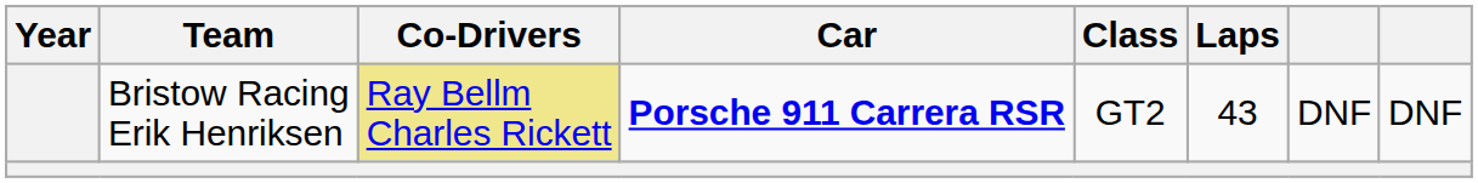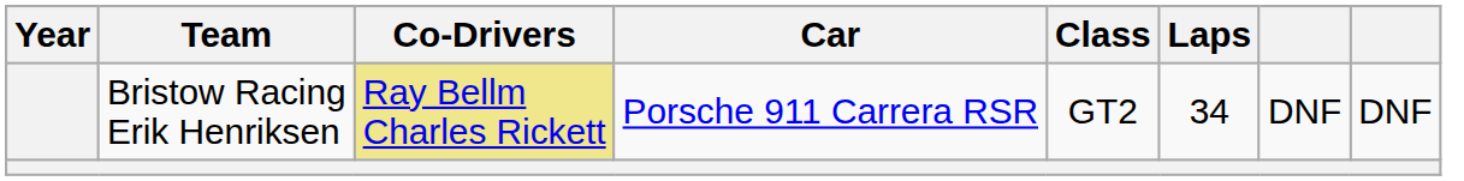 <table class="wikitable" style="text-align:center; font-size:90%">
 <tr>
 <th>Year</th>
 <th>Team</th>
 <th>Co-Drivers</th>
 <th>Car</th>
 <th>Class</th>
 <th>Laps</th>
 <th></th>
 <th></th>
 </tr>
 <tr>
 <th></th>
 <td align="left"> Bristow Racing<br> Erik Henriksen</td>
 <td align="left" style="background: khaki;"> <a href='#'>Ray Bellm</a><br> <a href='#'>Charles Rickett</a></td>
-<td align="left"><strong><a href='#'>Porsche 911 Carrera RSR</a></strong></td>
+<td align="left"><a href='#'>Porsche 911 Carrera RSR</a></td>
 <td>GT2</td>
-<td>43</td>
+<td>34</td>
 <td>DNF</td>
 <td>DNF</td>
 </tr>
 <tr>
 <th colspan="8"></th>
 </tr>
 </table>
